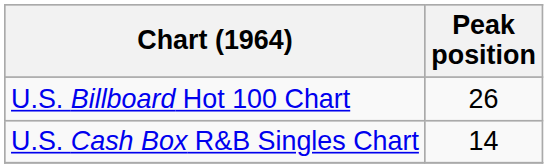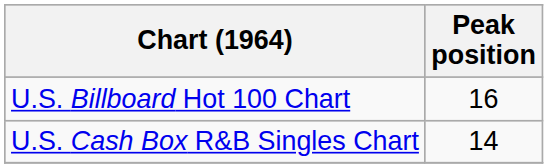 <table class="wikitable">
 <tr>
 <th align="left">Chart (1964)</th>
 <th align="center">Peak<br>position</th>
 </tr>
 <tr>
 <td align="left"><a href='#'>U.S. <em>Billboard</em> Hot 100 Chart</a></td>
-<td align="center">26</td>
+<td align="center">16</td>
 </tr>
 <tr>
 <td align="left"><a href='#'>U.S. <em>Cash Box</em> R&B Singles Chart</a></td>
 <td align="center">14</td>
 </tr>
 <tr>
 </tr>
 </table>
